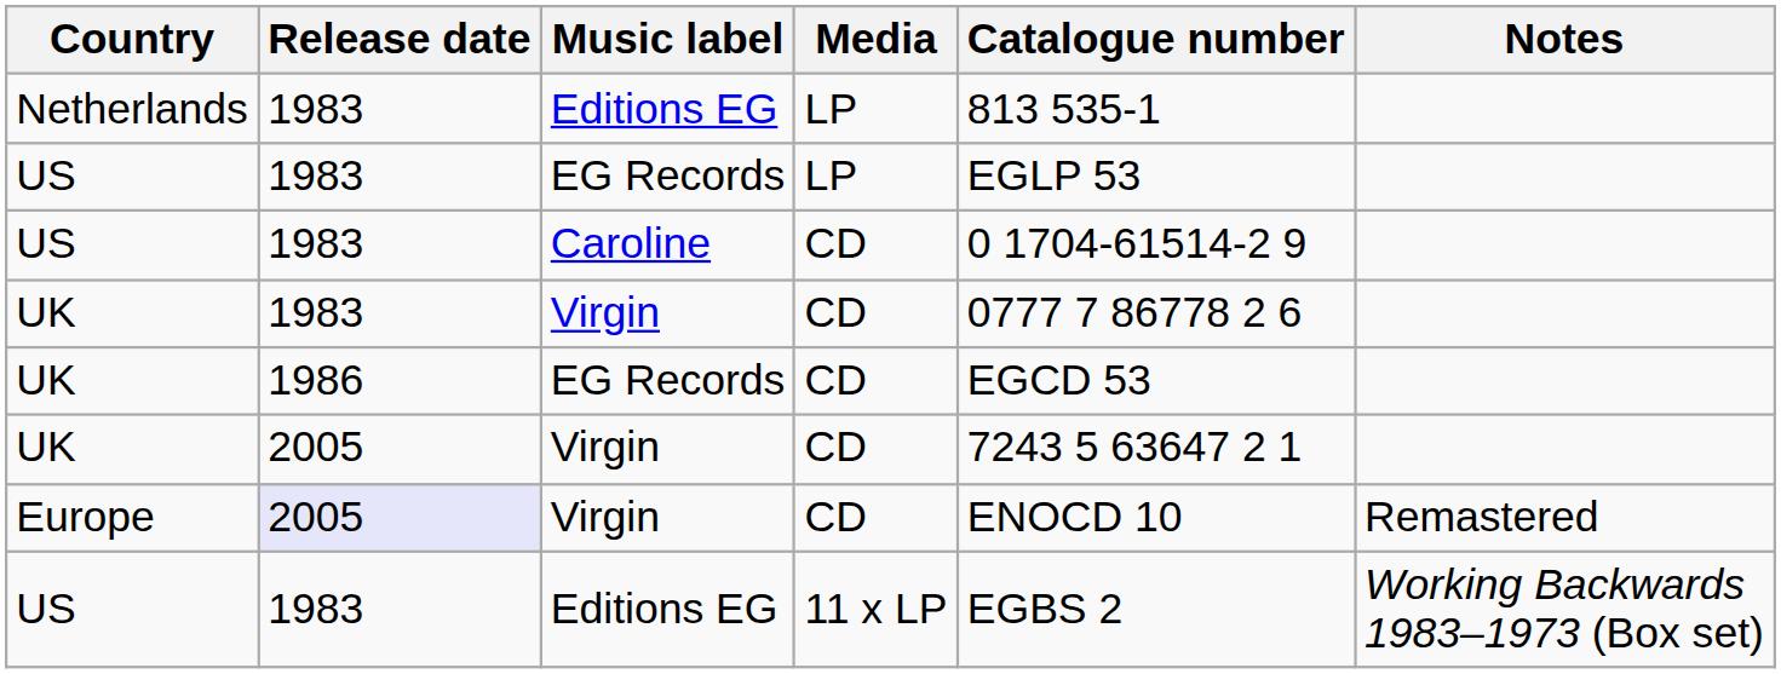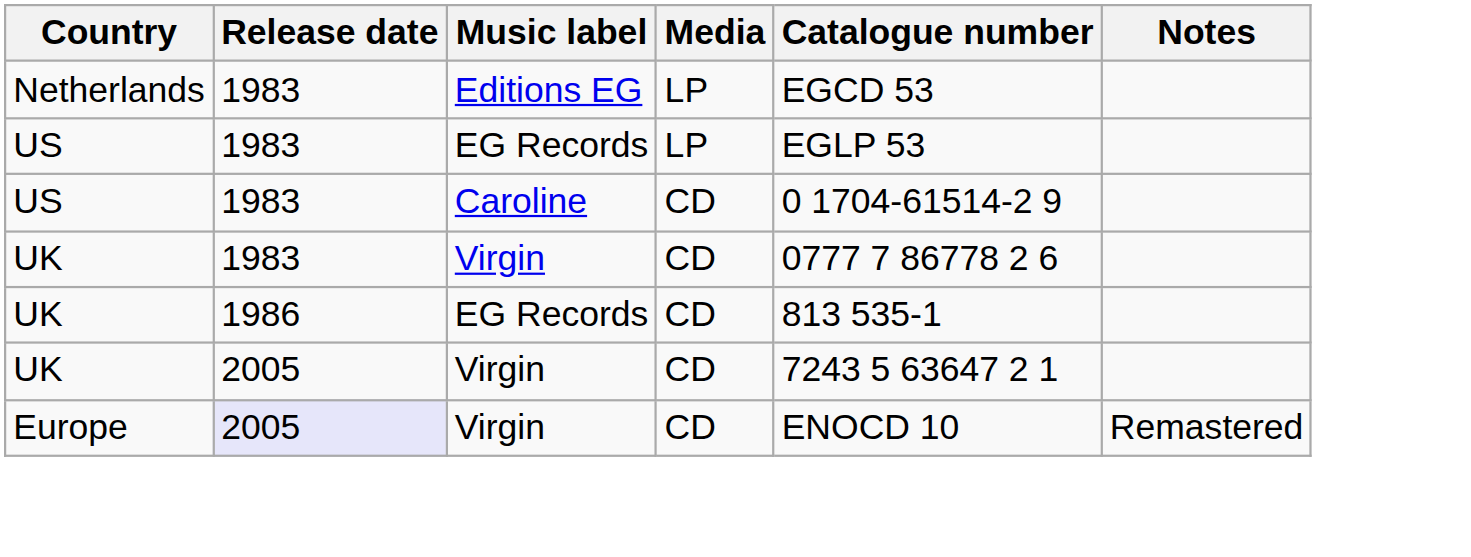 <table class="wikitable">
 <tr>
 <th>Country</th>
 <th>Release date</th>
 <th>Music label</th>
 <th>Media</th>
 <th>Catalogue number</th>
 <th>Notes</th>
 </tr>
 <tr>
 <td>Netherlands</td>
 <td>1983</td>
 <td><a href='#'>Editions EG</a></td>
 <td>LP</td>
-<td>813 535-1</td>
+<td>EGCD 53</td>
 <td></td>
 </tr>
 <tr>
 <td>US</td>
 <td>1983</td>
 <td>EG Records</td>
 <td>LP</td>
 <td>EGLP 53</td>
 <td></td>
 </tr>
 <tr>
 <td>US</td>
 <td>1983</td>
 <td><a href='#'>Caroline</a></td>
 <td>CD</td>
 <td>0 1704-61514-2 9</td>
 <td></td>
 </tr>
 <tr>
 <td>UK</td>
 <td>1983</td>
 <td><a href='#'>Virgin</a></td>
 <td>CD</td>
 <td>0777 7 86778 2 6</td>
 <td></td>
 </tr>
 <tr>
 <td>UK</td>
 <td>1986</td>
 <td>EG Records</td>
 <td>CD</td>
-<td>EGCD 53</td>
+<td>813 535-1</td>
 <td></td>
 </tr>
 <tr>
 <td>UK</td>
 <td>2005</td>
 <td>Virgin</td>
 <td>CD</td>
 <td>7243 5 63647 2 1</td>
 <td></td>
 </tr>
 <tr>
 <td>Europe</td>
 <td style="background: lavender;">2005</td>
 <td>Virgin</td>
 <td>CD</td>
 <td>ENOCD 10</td>
 <td>Remastered</td>
 </tr>
-<tr>
-<td>US</td>
-<td>1983</td>
-<td>Editions EG</td>
-<td>11 x LP</td>
-<td>EGBS 2</td>
-<td><em>Working Backwards<br>1983–1973</em> (Box set)</td>
-</tr>
 </table>
